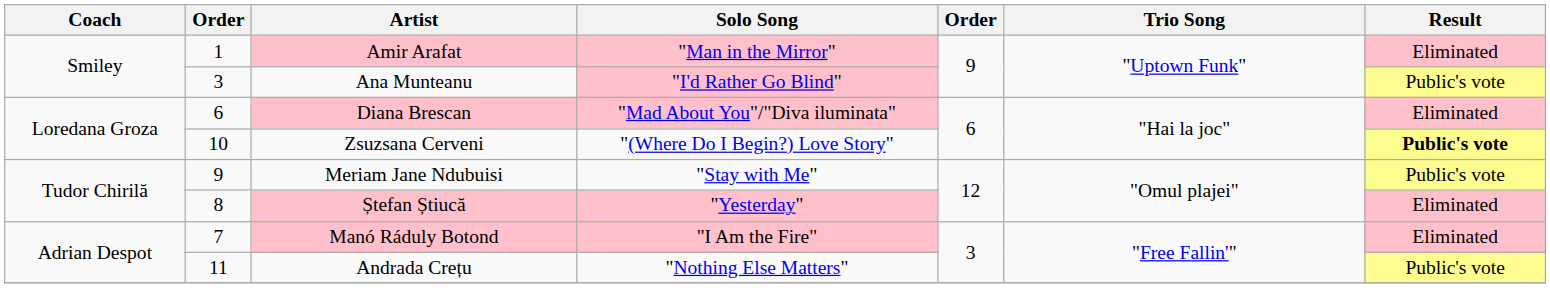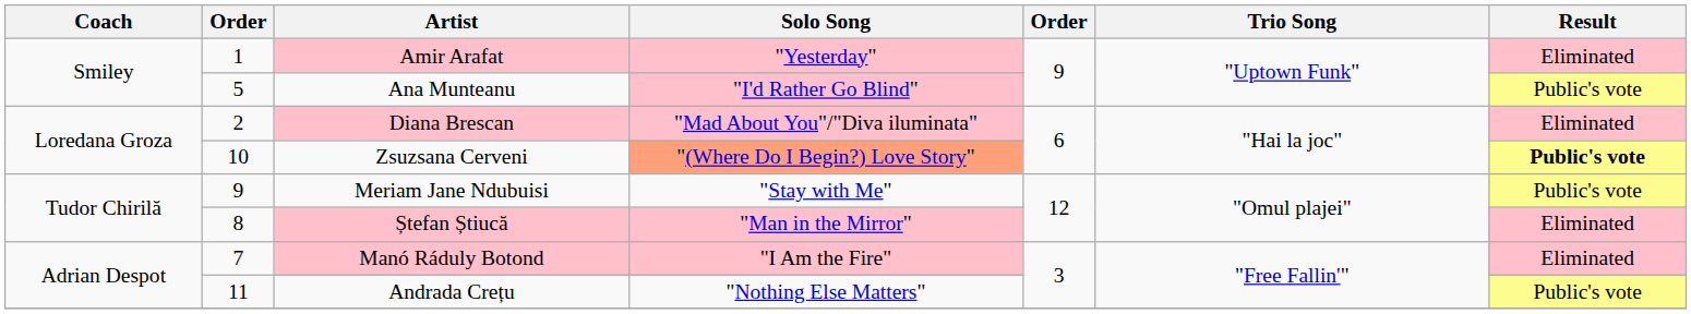 <table class="wikitable" style="text-align: center; width:100%;">
 <tr>
 <th style="width:10%;">Coach</th>
 <th style="width:02%;">Order</th>
 <th style="width:18%;">Artist</th>
 <th style="width:20%;">Solo Song</th>
 <th style="width:02%;">Order</th>
 <th style="width:20%;">Trio Song</th>
 <th style="width:10%;">Result</th>
 </tr>
 <tr>
 <td rowspan="2">Smiley</td>
 <td>1</td>
 <td style="background:pink">Amir Arafat</td>
-<td style="background:pink">"<a href='#'>Man in the Mirror</a>"</td>
+<td style="background:pink">"<a href='#'>Yesterday</a>"</td>
 <td rowspan="2">9</td>
 <td rowspan="2">"<a href='#'>Uptown Funk</a>"</td>
 <td style="background:pink">Eliminated</td>
 </tr>
 <tr>
-<td>3</td>
+<td>5</td>
 <td>Ana Munteanu</td>
 <td style="background: pink;">"<a href='#'>I'd Rather Go Blind</a>"</td>
 <td style="background:#fdfc8f">Public's vote</td>
 </tr>
 <tr>
 <td rowspan="2">Loredana Groza</td>
-<td>6</td>
+<td>2</td>
 <td style="background:pink">Diana Brescan</td>
 <td style="background:pink">"<a href='#'>Mad About You</a>"/"Diva iluminata"</td>
 <td rowspan="2">6</td>
 <td rowspan="2">"Hai la joc"</td>
 <td style="background:pink">Eliminated</td>
 </tr>
 <tr>
 <td>10</td>
 <td>Zsuzsana Cerveni</td>
-<td>"<a href='#'>(Where Do I Begin?) Love Story</a>"</td>
+<td style="background: lightsalmon;">"<a href='#'>(Where Do I Begin?) Love Story</a>"</td>
 <td style="background:#fdfc8f"><strong>Public's vote</strong></td>
 </tr>
 <tr>
 <td rowspan="2">Tudor Chirilă</td>
 <td>9</td>
 <td>Meriam Jane Ndubuisi</td>
 <td>"<a href='#'>Stay with Me</a>"</td>
 <td rowspan="2">12</td>
 <td rowspan="2">"Omul plajei"</td>
 <td style="background:#fdfc8f">Public's vote</td>
 </tr>
 <tr>
 <td>8</td>
 <td style="background:pink">Ștefan Știucă</td>
-<td style="background:pink">"<a href='#'>Yesterday</a>"</td>
+<td style="background:pink">"<a href='#'>Man in the Mirror</a>"</td>
 <td style="background:pink">Eliminated</td>
 </tr>
 <tr>
 <td rowspan="2">Adrian Despot</td>
 <td>7</td>
 <td style="background:pink">Manó Ráduly Botond</td>
 <td style="background:pink">"I Am the Fire"</td>
 <td rowspan="2">3</td>
 <td rowspan="2">"<a href='#'>Free Fallin'</a>"</td>
 <td style="background:pink">Eliminated</td>
 </tr>
 <tr>
 <td>11</td>
 <td>Andrada Crețu</td>
 <td>"<a href='#'>Nothing Else Matters</a>"</td>
 <td style="background:#fdfc8f">Public's vote</td>
 </tr>
 <tr>
 </tr>
 </table>
